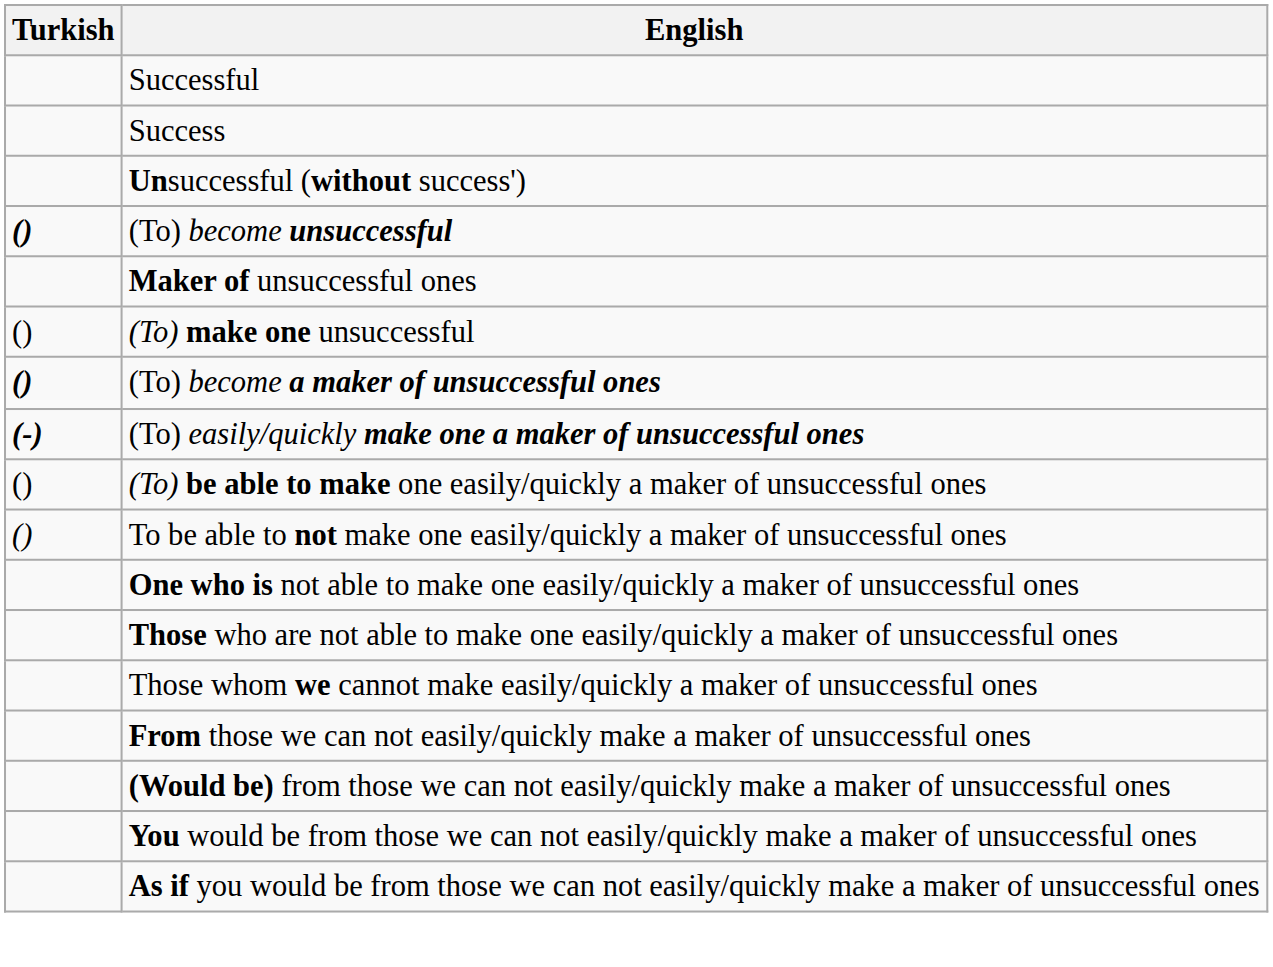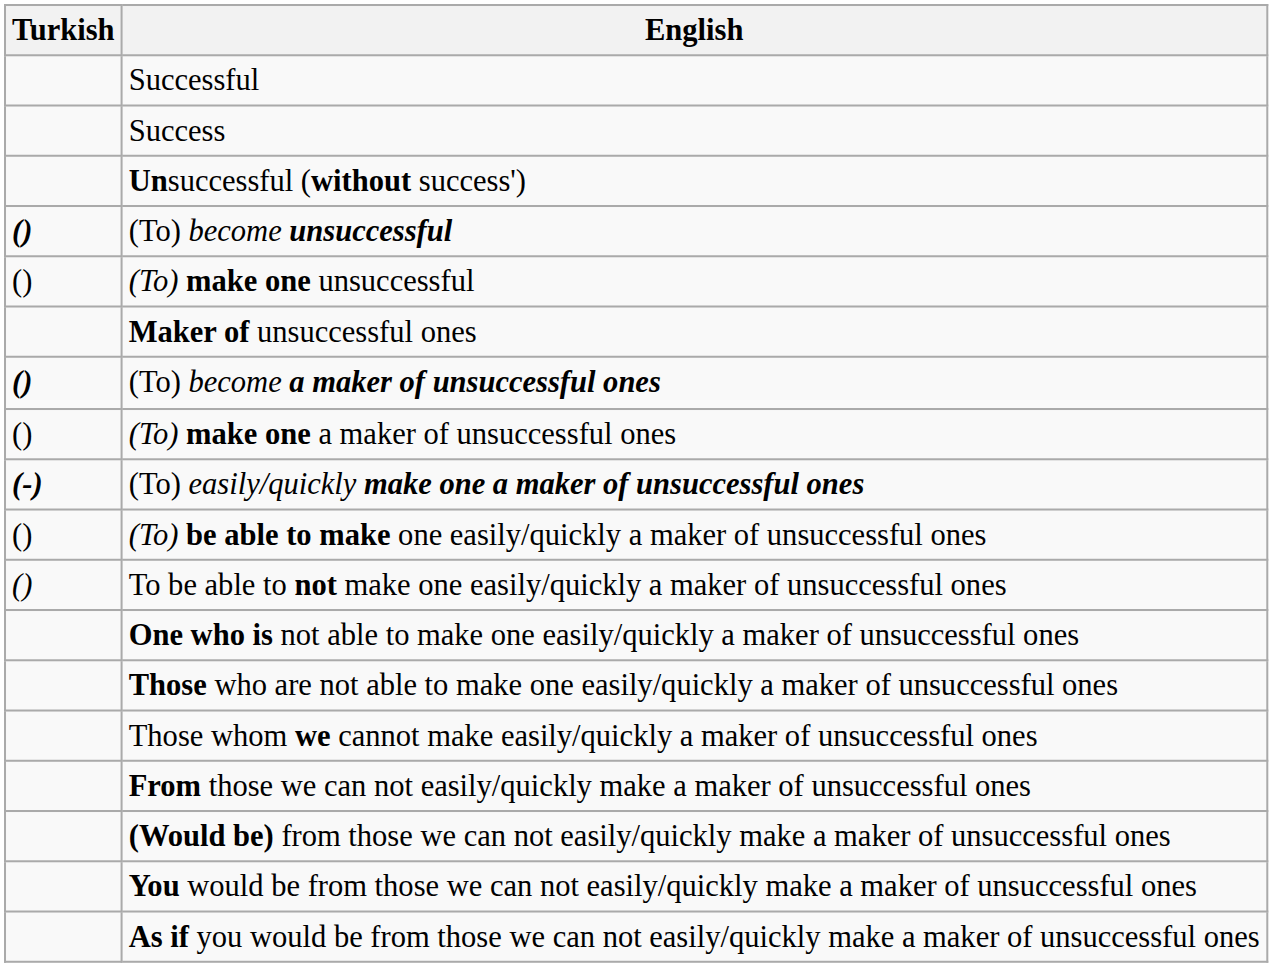 <table class="wikitable" style="margin-right:auto;font-size:95%">
 <tr>
 <th>Turkish</th>
 <th>English</th>
 </tr>
 <tr>
 <td></td>
 <td>Successful</td>
 </tr>
 <tr>
 <td></td>
 <td>Success</td>
 </tr>
 <tr>
 <td><strong></strong></td>
 <td><strong>Un</strong>successful (<strong>without</strong> success')</td>
 </tr>
 <tr>
 <td><strong><strong><em>()<em></td>
 <td></em>(To)<em> </strong>become<strong> unsuccessful</td>
 </tr>
 <tr>
+<td></strong></em></strong>()</em></td>
+<td><em>(To)</em> <strong>make one</strong> unsuccessful</td>
+</tr>
+<tr>
 <td><strong></strong></td>
 <td><strong>Maker of</strong> unsuccessful ones</td>
 </tr>
 <tr>
-<td></strong></em></strong>()</em></td>
-<td><em>(To)</em> <strong>make one</strong> unsuccessful</td>
+<td><strong><strong><em>()<em></td>
+<td></em>(To)<em> </strong>become<strong> a maker of unsuccessful ones</td>
 </tr>
 <tr>
-<td><strong><strong><em>()<em></td>
-<td></em>(To)<em> </strong>become<strong> a maker of unsuccessful ones</td>
+<td></strong></em></strong>()</em></td>
+<td><em>(To)</em> <strong>make one</strong> a maker of unsuccessful ones</td>
 </tr>
 <tr>
 <td><strong><strong><em>(-)<em></td>
 <td></em>(To)<em> </strong>easily/quickly<strong> make one a maker of unsuccessful ones</td>
 </tr>
 <tr>
 <td></strong></em></strong>()</em></td>
 <td><em>(To)</em> <strong>be able to make</strong> one easily/quickly a maker of unsuccessful ones</td>
 </tr>
 <tr>
 <td><strong></strong><em>()</em></td>
 <td>To be able to <strong>not</strong> make one easily/quickly a maker of unsuccessful ones</td>
 </tr>
 <tr>
 <td><strong></strong></td>
 <td><strong>One who is</strong> not able to make one easily/quickly a maker of unsuccessful ones</td>
 </tr>
 <tr>
 <td><strong></strong></td>
 <td><strong>Those</strong> who are not able to make one easily/quickly a maker of unsuccessful ones</td>
 </tr>
 <tr>
 <td><strong></strong></td>
 <td>Those whom <strong>we</strong> cannot make easily/quickly a maker of unsuccessful ones</td>
 </tr>
 <tr>
 <td><strong></strong></td>
 <td><strong>From</strong> those we can not easily/quickly make a maker of unsuccessful ones</td>
 </tr>
 <tr>
 <td><strong></strong></td>
 <td><strong>(Would be)</strong> from those we can not easily/quickly make a maker of unsuccessful ones</td>
 </tr>
 <tr>
 <td><strong></strong></td>
 <td><strong>You</strong> would be from those we can not easily/quickly make a maker of unsuccessful ones</td>
 </tr>
 <tr>
 <td><strong></strong></td>
 <td><strong>As if</strong> you would be from those we can not easily/quickly make a maker of unsuccessful ones</td>
 </tr>
 </table>
